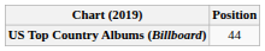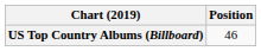 <table class="wikitable plainrowheaders" style="text-align:center">
 <tr>
 <th scope="col">Chart (2019)</th>
 <th scope="col">Position</th>
 </tr>
 <tr>
 <th scope="row">US Top Country Albums (<em>Billboard</em>)</th>
-<td>44</td>
+<td>46</td>
 </tr>
 </table>
